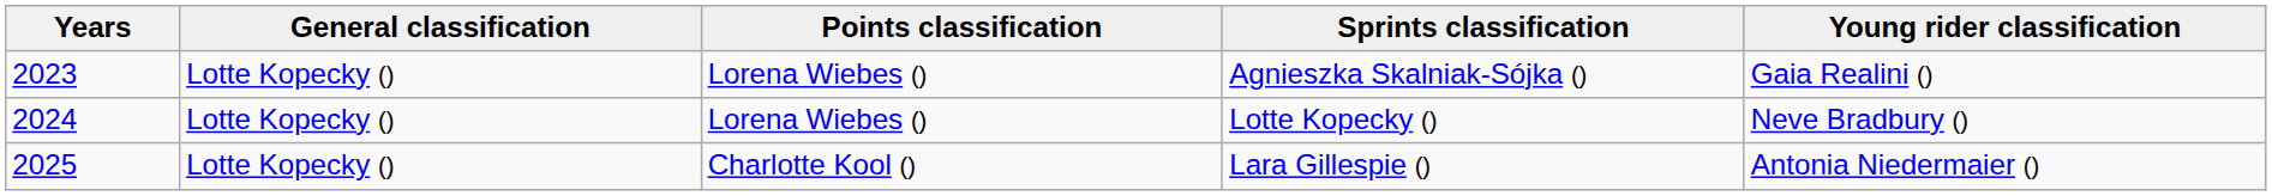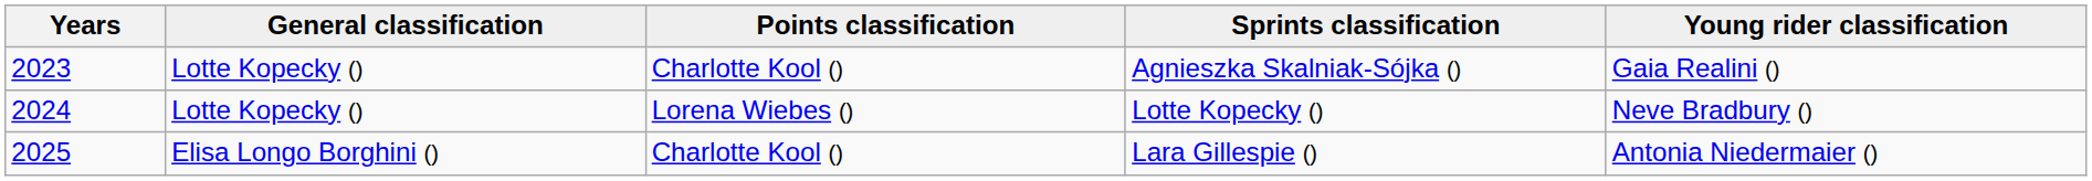 <table class="wikitable sortable">
 <tr>
 <th width="5%">Years</th>
 <th style="background:#EFEFEF;" width="15%">General classification<br></th>
 <th style="background:#EFEFEF;" width="15%">Points classification<br></th>
 <th style="background:#EFEFEF;" width="15%">Sprints classification<br></th>
 <th style="background:#EFEFEF;" width="15%">Young rider classification<br></th>
 </tr>
 <tr>
 <td><a href='#'>2023</a></td>
 <td> <a href='#'>Lotte Kopecky</a> <small>()</small></td>
-<td> <a href='#'>Lorena Wiebes</a> <small>()</small></td>
+<td> <a href='#'>Charlotte Kool</a> <small>()</small></td>
 <td> <a href='#'>Agnieszka Skalniak-Sójka</a> <small>()</small></td>
 <td> <a href='#'>Gaia Realini</a> <small>()</small></td>
 </tr>
 <tr>
 <td><a href='#'>2024</a></td>
 <td> <a href='#'>Lotte Kopecky</a> <small>()</small></td>
 <td> <a href='#'>Lorena Wiebes</a> <small>()</small></td>
 <td> <a href='#'>Lotte Kopecky</a> <small>()</small></td>
 <td> <a href='#'>Neve Bradbury</a> <small>()</small></td>
 </tr>
 <tr>
 <td><a href='#'>2025</a></td>
-<td> <a href='#'>Lotte Kopecky</a> <small>()</small></td>
+<td> <a href='#'>Elisa Longo Borghini</a> <small>()</small></td>
 <td> <a href='#'>Charlotte Kool</a> <small>()</small></td>
 <td> <a href='#'>Lara Gillespie</a> <small>()</small></td>
 <td> <a href='#'>Antonia Niedermaier</a> <small>()</small></td>
 </tr>
 </table>
